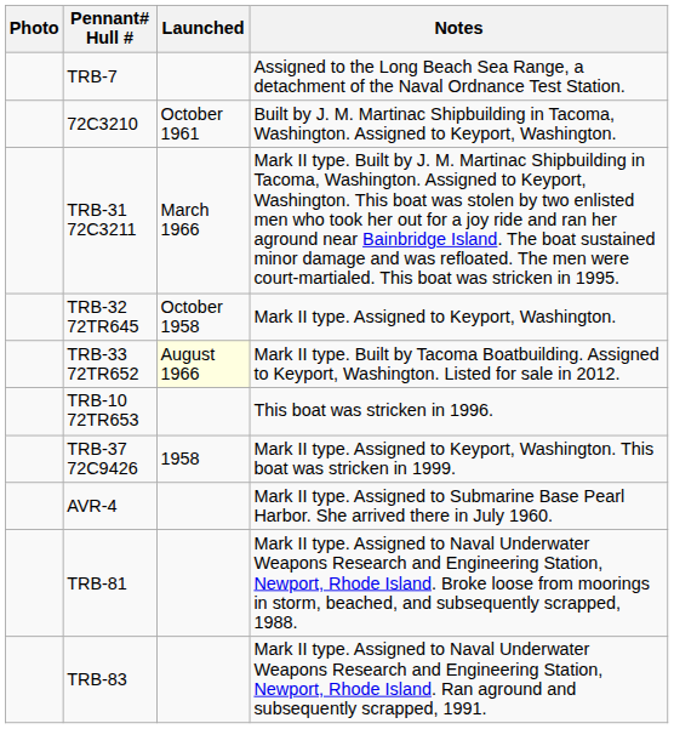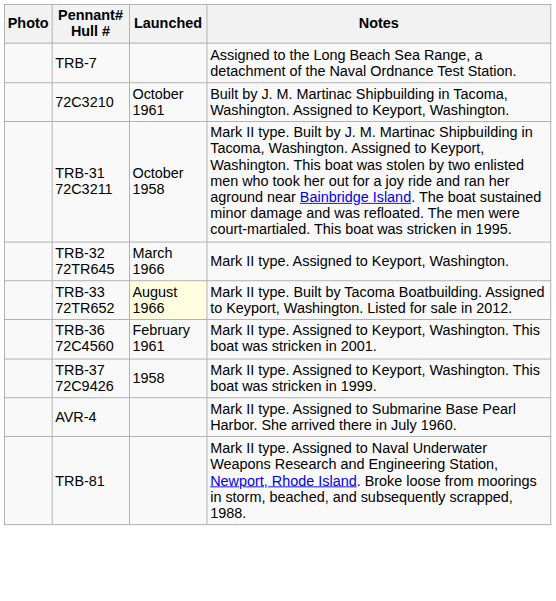 <table class="wikitable">
 <tr>
 <th>Photo</th>
 <th>Pennant#<br>Hull #</th>
 <th>Launched</th>
 <th>Notes</th>
 </tr>
 <tr>
 <td></td>
 <td>TRB-7</td>
 <td></td>
 <td>Assigned to the Long Beach Sea Range, a detachment of the Naval Ordnance Test Station.</td>
 </tr>
 <tr>
 <td></td>
 <td>72C3210</td>
 <td>October 1961</td>
 <td>Built by J. M. Martinac Shipbuilding in Tacoma, Washington.  Assigned to Keyport, Washington.</td>
 </tr>
 <tr>
 <td></td>
 <td>TRB-31 72C3211</td>
-<td>March 1966</td>
+<td>October 1958</td>
 <td>Mark II type.  Built by J. M. Martinac Shipbuilding in Tacoma, Washington.  Assigned to Keyport, Washington.  This boat was stolen by two enlisted men who took her out for a joy ride and ran her aground near <a href='#'>Bainbridge Island</a>.  The boat sustained minor damage and was refloated.  The men were court-martialed. This boat was stricken in 1995.</td>
 </tr>
 <tr>
 <td></td>
 <td>TRB-32 72TR645</td>
-<td>October 1958</td>
+<td>March 1966</td>
 <td>Mark II type.  Assigned to Keyport, Washington.</td>
 </tr>
 <tr>
 <td></td>
 <td>TRB-33 72TR652</td>
 <td style="background: lightyellow;">August 1966</td>
 <td>Mark II type.  Built by Tacoma Boatbuilding.  Assigned to Keyport, Washington.  Listed for sale in 2012.</td>
 </tr>
 <tr>
 <td></td>
-<td>TRB-10<br>72TR653</td>
-<td></td>
-<td>This boat was stricken in 1996.</td>
+<td>TRB-36 72C4560</td>
+<td>February 1961</td>
+<td>Mark II type.  Assigned to Keyport, Washington.  This boat was stricken in 2001.</td>
 </tr>
 <tr>
 <td></td>
 <td>TRB-37  72C9426</td>
 <td>1958</td>
 <td>Mark II type.  Assigned to Keyport, Washington.  This boat was stricken in 1999.</td>
 </tr>
 <tr>
 <td></td>
 <td>AVR-4</td>
 <td></td>
 <td>Mark II type.  Assigned to Submarine Base Pearl Harbor.  She arrived there in July 1960.</td>
 </tr>
 <tr>
 <td></td>
 <td>TRB-81</td>
 <td></td>
 <td>Mark II type.  Assigned to Naval Underwater Weapons Research and Engineering Station, <a href='#'>Newport, Rhode Island</a>.  Broke loose from moorings in storm, beached, and subsequently scrapped, 1988.</td>
 </tr>
-<tr>
-<td></td>
-<td>TRB-83</td>
-<td></td>
-<td>Mark II type.  Assigned to Naval Underwater Weapons Research and Engineering Station, <a href='#'>Newport, Rhode Island</a>.  Ran aground and subsequently scrapped, 1991.</td>
-</tr>
 </table>
